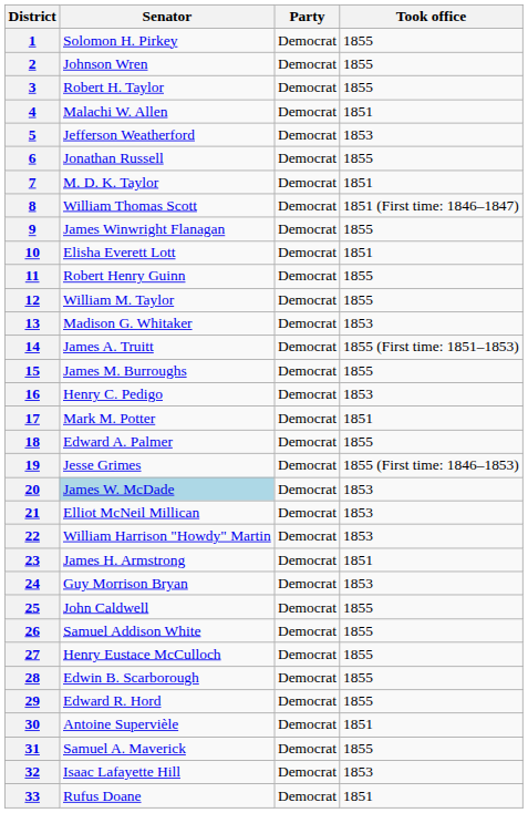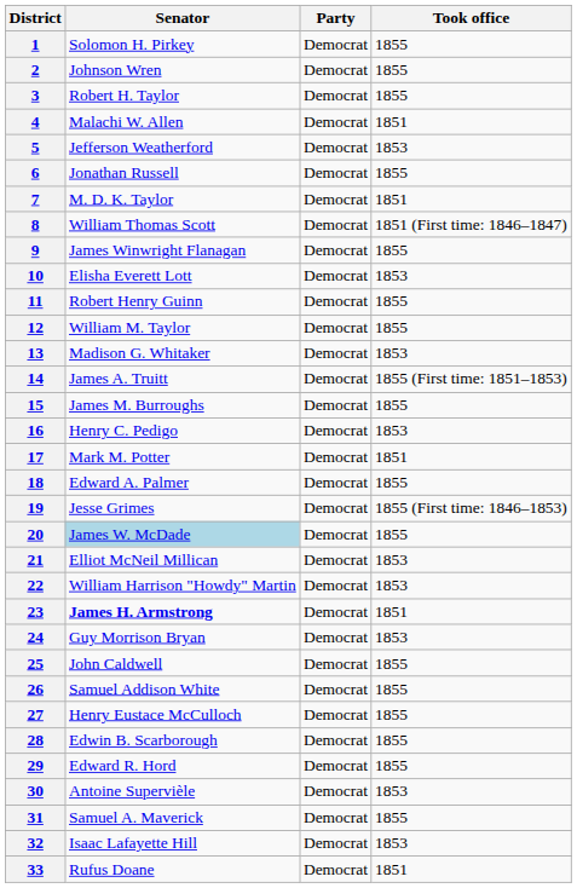 <table class="wikitable">
 <tr>
 <th>District</th>
 <th>Senator</th>
 <th>Party</th>
 <th>Took office</th>
 </tr>
 <tr>
 <th><a href='#'>1</a></th>
 <td><a href='#'>Solomon H. Pirkey</a></td>
 <td>Democrat</td>
 <td>1855</td>
 </tr>
 <tr>
 <th><a href='#'>2</a></th>
 <td><a href='#'>Johnson Wren</a></td>
 <td>Democrat</td>
 <td>1855</td>
 </tr>
 <tr>
 <th><a href='#'>3</a></th>
 <td><a href='#'>Robert H. Taylor</a></td>
 <td>Democrat</td>
 <td>1855</td>
 </tr>
 <tr>
 <th><a href='#'>4</a></th>
 <td><a href='#'>Malachi W. Allen</a></td>
 <td>Democrat</td>
 <td>1851</td>
 </tr>
 <tr>
 <th><a href='#'>5</a></th>
 <td><a href='#'>Jefferson Weatherford</a></td>
 <td>Democrat</td>
 <td>1853</td>
 </tr>
 <tr>
 <th><a href='#'>6</a></th>
 <td><a href='#'>Jonathan Russell</a></td>
 <td>Democrat</td>
 <td>1855</td>
 </tr>
 <tr>
 <th><a href='#'>7</a></th>
 <td><a href='#'>M. D. K. Taylor</a></td>
 <td>Democrat</td>
 <td>1851</td>
 </tr>
 <tr>
 <th><a href='#'>8</a></th>
 <td><a href='#'>William Thomas Scott</a></td>
 <td>Democrat</td>
 <td>1851 (First time: 1846–1847)</td>
 </tr>
 <tr>
 <th><a href='#'>9</a></th>
 <td><a href='#'>James Winwright Flanagan</a></td>
 <td>Democrat</td>
 <td>1855</td>
 </tr>
 <tr>
 <th><a href='#'>10</a></th>
 <td><a href='#'>Elisha Everett Lott</a></td>
 <td>Democrat</td>
-<td>1851</td>
+<td>1853</td>
 </tr>
 <tr>
 <th><a href='#'>11</a></th>
 <td><a href='#'>Robert Henry Guinn</a></td>
 <td>Democrat</td>
 <td>1855</td>
 </tr>
 <tr>
 <th><a href='#'>12</a></th>
 <td><a href='#'>William M. Taylor</a></td>
 <td>Democrat</td>
 <td>1855</td>
 </tr>
 <tr>
 <th><a href='#'>13</a></th>
 <td><a href='#'>Madison G. Whitaker</a></td>
 <td>Democrat</td>
 <td>1853</td>
 </tr>
 <tr>
 <th><a href='#'>14</a></th>
 <td><a href='#'>James A. Truitt</a></td>
 <td>Democrat</td>
 <td>1855 (First time: 1851–1853)</td>
 </tr>
 <tr>
 <th><a href='#'>15</a></th>
 <td><a href='#'>James M. Burroughs</a></td>
 <td>Democrat</td>
 <td>1855</td>
 </tr>
 <tr>
 <th><a href='#'>16</a></th>
 <td><a href='#'>Henry C. Pedigo</a></td>
 <td>Democrat</td>
 <td>1853</td>
 </tr>
 <tr>
 <th><a href='#'>17</a></th>
 <td><a href='#'>Mark M. Potter</a></td>
 <td>Democrat</td>
 <td>1851</td>
 </tr>
 <tr>
 <th><a href='#'>18</a></th>
 <td><a href='#'>Edward A. Palmer</a></td>
 <td>Democrat</td>
 <td>1855</td>
 </tr>
 <tr>
 <th><a href='#'>19</a></th>
 <td><a href='#'>Jesse Grimes</a></td>
 <td>Democrat</td>
 <td>1855 (First time: 1846–1853)</td>
 </tr>
 <tr>
 <th><a href='#'>20</a></th>
 <td style="background: lightblue;"><a href='#'>James W. McDade</a></td>
 <td>Democrat</td>
-<td>1853</td>
+<td>1855</td>
 </tr>
 <tr>
 <th><a href='#'>21</a></th>
 <td><a href='#'>Elliot McNeil Millican</a></td>
 <td>Democrat</td>
 <td>1853</td>
 </tr>
 <tr>
 <th><a href='#'>22</a></th>
 <td><a href='#'>William Harrison "Howdy" Martin</a></td>
 <td>Democrat</td>
 <td>1853</td>
 </tr>
 <tr>
 <th><a href='#'>23</a></th>
-<td><a href='#'>James H. Armstrong</a></td>
+<td><strong><a href='#'>James H. Armstrong</a></strong></td>
 <td>Democrat</td>
 <td>1851</td>
 </tr>
 <tr>
 <th><a href='#'>24</a></th>
 <td><a href='#'>Guy Morrison Bryan</a></td>
 <td>Democrat</td>
 <td>1853</td>
 </tr>
 <tr>
 <th><a href='#'>25</a></th>
 <td><a href='#'>John Caldwell</a></td>
 <td>Democrat</td>
 <td>1855</td>
 </tr>
 <tr>
 <th><a href='#'>26</a></th>
 <td><a href='#'>Samuel Addison White</a></td>
 <td>Democrat</td>
 <td>1855</td>
 </tr>
 <tr>
 <th><a href='#'>27</a></th>
 <td><a href='#'>Henry Eustace McCulloch</a></td>
 <td>Democrat</td>
 <td>1855</td>
 </tr>
 <tr>
 <th><a href='#'>28</a></th>
 <td><a href='#'>Edwin B. Scarborough</a></td>
 <td>Democrat</td>
 <td>1855</td>
 </tr>
 <tr>
 <th><a href='#'>29</a></th>
 <td><a href='#'>Edward R. Hord</a></td>
 <td>Democrat</td>
 <td>1855</td>
 </tr>
 <tr>
 <th><a href='#'>30</a></th>
 <td><a href='#'>Antoine Supervièle</a></td>
 <td>Democrat</td>
-<td>1851</td>
+<td>1853</td>
 </tr>
 <tr>
 <th><a href='#'>31</a></th>
 <td><a href='#'>Samuel A. Maverick</a></td>
 <td>Democrat</td>
 <td>1855</td>
 </tr>
 <tr>
 <th><a href='#'>32</a></th>
 <td><a href='#'>Isaac Lafayette Hill</a></td>
 <td>Democrat</td>
 <td>1853</td>
 </tr>
 <tr>
 <th><a href='#'>33</a></th>
 <td><a href='#'>Rufus Doane</a></td>
 <td>Democrat</td>
 <td>1851</td>
 </tr>
 </table>
